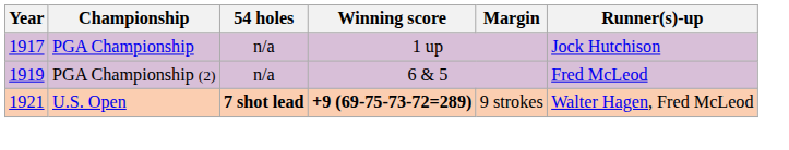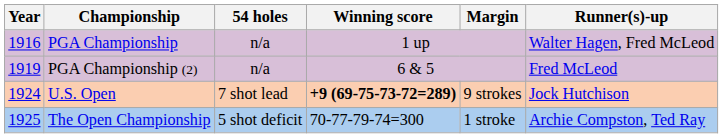 <table class="sortable wikitable">
 <tr>
 <th>Year</th>
 <th>Championship</th>
 <th>54 holes</th>
 <th>Winning score</th>
 <th>Margin</th>
 <th>Runner(s)-up</th>
 </tr>
 <tr style="background:#D8BFD8;">
-<td align=center><a href='#'>1917</a></td>
+<td align=center><a href='#'>1916</a></td>
 <td><a href='#'>PGA Championship</a></td>
 <td align=center>n/a</td>
 <td colspan=2 align=center>1 up</td>
-<td>  <a href='#'>Jock Hutchison</a></td>
+<td> <a href='#'>Walter Hagen</a>,   Fred McLeod</td>
 </tr>
 <tr style="background:#D8BFD8;">
 <td align=center><a href='#'>1919</a></td>
 <td>PGA Championship <small> (2)</small></td>
 <td align=center>n/a</td>
 <td colspan=2 align=center>6 & 5</td>
 <td>  <a href='#'>Fred McLeod</a></td>
 </tr>
 <tr style="background:#FBCEB1;">
-<td align=center><a href='#'>1921</a></td>
+<td align=center><a href='#'>1924</a></td>
 <td><a href='#'>U.S. Open</a></td>
-<td><strong>7 shot lead</strong></td>
+<td>7 shot lead</td>
 <td><strong>+9 (69-75-73-72=289)</strong></td>
 <td>9 strokes</td>
-<td> <a href='#'>Walter Hagen</a>,   Fred McLeod</td>
+<td>  <a href='#'>Jock Hutchison</a></td>
+</tr>
+<tr style="background:#ABCDEF;">
+<td align=center><a href='#'>1925</a></td>
+<td><a href='#'>The Open Championship</a></td>
+<td>5 shot deficit</td>
+<td>70-77-79-74=300</td>
+<td>1 stroke</td>
+<td> <a href='#'>Archie Compston</a>,  <a href='#'>Ted Ray</a></td>
 </tr>
 </table>
